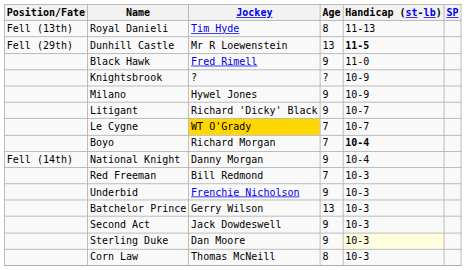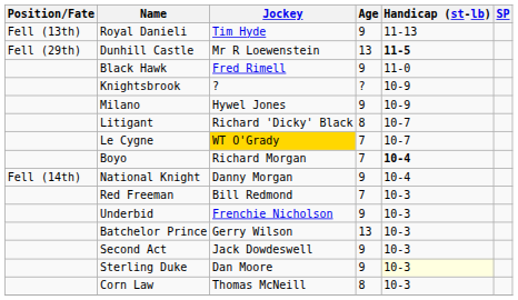 <table class="wikitable sortable">
 <tr>
 <th>Position/Fate</th>
 <th>Name</th>
 <th><a href='#'>Jockey</a></th>
 <th>Age</th>
 <th>Handicap (<a href='#'>st</a>-<a href='#'>lb</a>)</th>
 <th><a href='#'>SP</a></th>
 </tr>
 <tr>
 <td>Fell (13th)</td>
 <td>Royal Danieli</td>
 <td><a href='#'>Tim Hyde</a></td>
-<td>8</td>
+<td>9</td>
 <td>11-13</td>
 <td></td>
 </tr>
 <tr>
 <td>Fell (29th)</td>
 <td>Dunhill Castle</td>
 <td>Mr R Loewenstein</td>
 <td>13</td>
 <td><strong>11-5</strong></td>
 <td></td>
 </tr>
 <tr>
 <td></td>
 <td>Black Hawk</td>
 <td><a href='#'>Fred Rimell</a></td>
 <td>9</td>
 <td>11-0</td>
 <td></td>
 </tr>
 <tr>
 <td></td>
 <td>Knightsbrook</td>
 <td>?</td>
 <td>?</td>
 <td>10-9</td>
 <td></td>
 </tr>
 <tr>
 <td></td>
 <td>Milano</td>
 <td>Hywel Jones</td>
 <td>9</td>
 <td>10-9</td>
 <td></td>
 </tr>
 <tr>
 <td></td>
 <td>Litigant</td>
 <td>Richard 'Dicky' Black</td>
-<td>9</td>
+<td>8</td>
 <td>10-7</td>
 <td></td>
 </tr>
 <tr>
 <td></td>
 <td>Le Cygne</td>
 <td style="background: gold;">WT O'Grady</td>
 <td>7</td>
 <td>10-7</td>
 <td></td>
 </tr>
 <tr>
 <td></td>
 <td>Boyo</td>
 <td>Richard Morgan</td>
 <td>7</td>
 <td><strong>10-4</strong></td>
 <td></td>
 </tr>
 <tr>
 <td>Fell (14th)</td>
 <td>National Knight</td>
 <td>Danny Morgan</td>
 <td>9</td>
 <td>10-4</td>
 <td></td>
 </tr>
 <tr>
 <td></td>
 <td>Red Freeman</td>
 <td>Bill Redmond</td>
 <td>7</td>
 <td>10-3</td>
 <td></td>
 </tr>
 <tr>
 <td></td>
 <td>Underbid</td>
 <td><a href='#'>Frenchie Nicholson</a></td>
 <td>9</td>
 <td>10-3</td>
 <td></td>
 </tr>
 <tr>
 <td></td>
 <td>Batchelor Prince</td>
 <td>Gerry Wilson</td>
 <td>13</td>
 <td>10-3</td>
 <td></td>
 </tr>
 <tr>
 <td></td>
 <td>Second Act</td>
 <td>Jack Dowdeswell</td>
 <td>9</td>
 <td>10-3</td>
 <td></td>
 </tr>
 <tr>
 <td></td>
 <td>Sterling Duke</td>
 <td>Dan Moore</td>
 <td>9</td>
 <td style="background: lightyellow;">10-3</td>
 <td></td>
 </tr>
 <tr>
 <td></td>
 <td>Corn Law</td>
 <td>Thomas McNeill</td>
 <td>8</td>
 <td>10-3</td>
 <td></td>
 </tr>
 <tr>
 </tr>
 </table>
